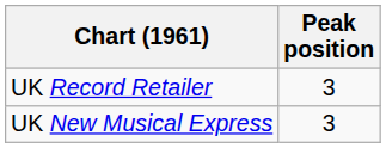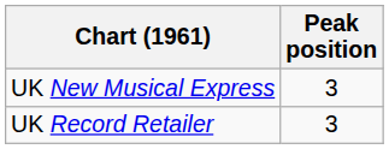 <table class="wikitable sortable">
 <tr>
 <th>Chart (1961)</th>
 <th>Peak<br>position</th>
 </tr>
 <tr>
+<td>UK <em><a href='#'>New Musical Express</a></em></td>
+<td align="center">3</td>
+</tr>
+<tr>
 <td>UK <em><a href='#'>Record Retailer</a></em></td>
 <td align="center">3</td>
 </tr>
-<tr>
-<td>UK <em><a href='#'>New Musical Express</a></em></td>
-<td align="center">3</td>
-</tr>
 </table>
